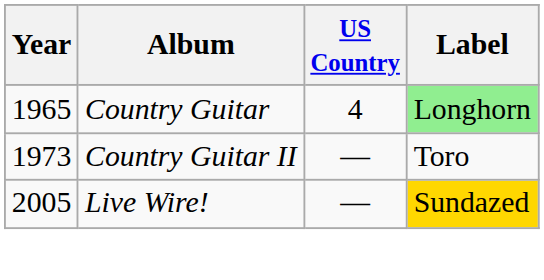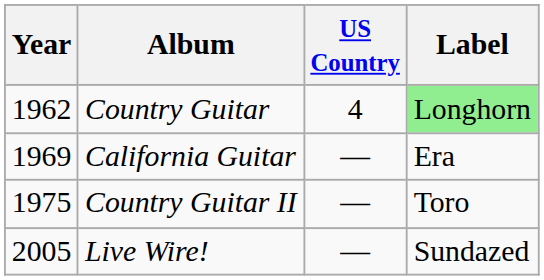 <table class="wikitable">
 <tr>
 <th>Year</th>
 <th>Album</th>
 <th width="45"><small><a href='#'>US Country</a></small></th>
 <th>Label</th>
 </tr>
 <tr>
-<td>1965</td>
+<td>1962</td>
 <td><em>Country Guitar</em></td>
 <td align="center">4</td>
 <td style="background: lightgreen;">Longhorn</td>
 </tr>
 <tr>
-<td>1973</td>
+<td>1969</td>
+<td><em>California Guitar</em></td>
+<td align="center">—</td>
+<td>Era</td>
+</tr>
+<tr>
+<td>1975</td>
 <td><em>Country Guitar II</em></td>
 <td align="center">—</td>
 <td>Toro</td>
 </tr>
 <tr>
 <td>2005</td>
 <td><em>Live Wire!</em></td>
 <td align="center">—</td>
-<td style="background: gold;">Sundazed</td>
+<td>Sundazed</td>
 </tr>
 </table>
